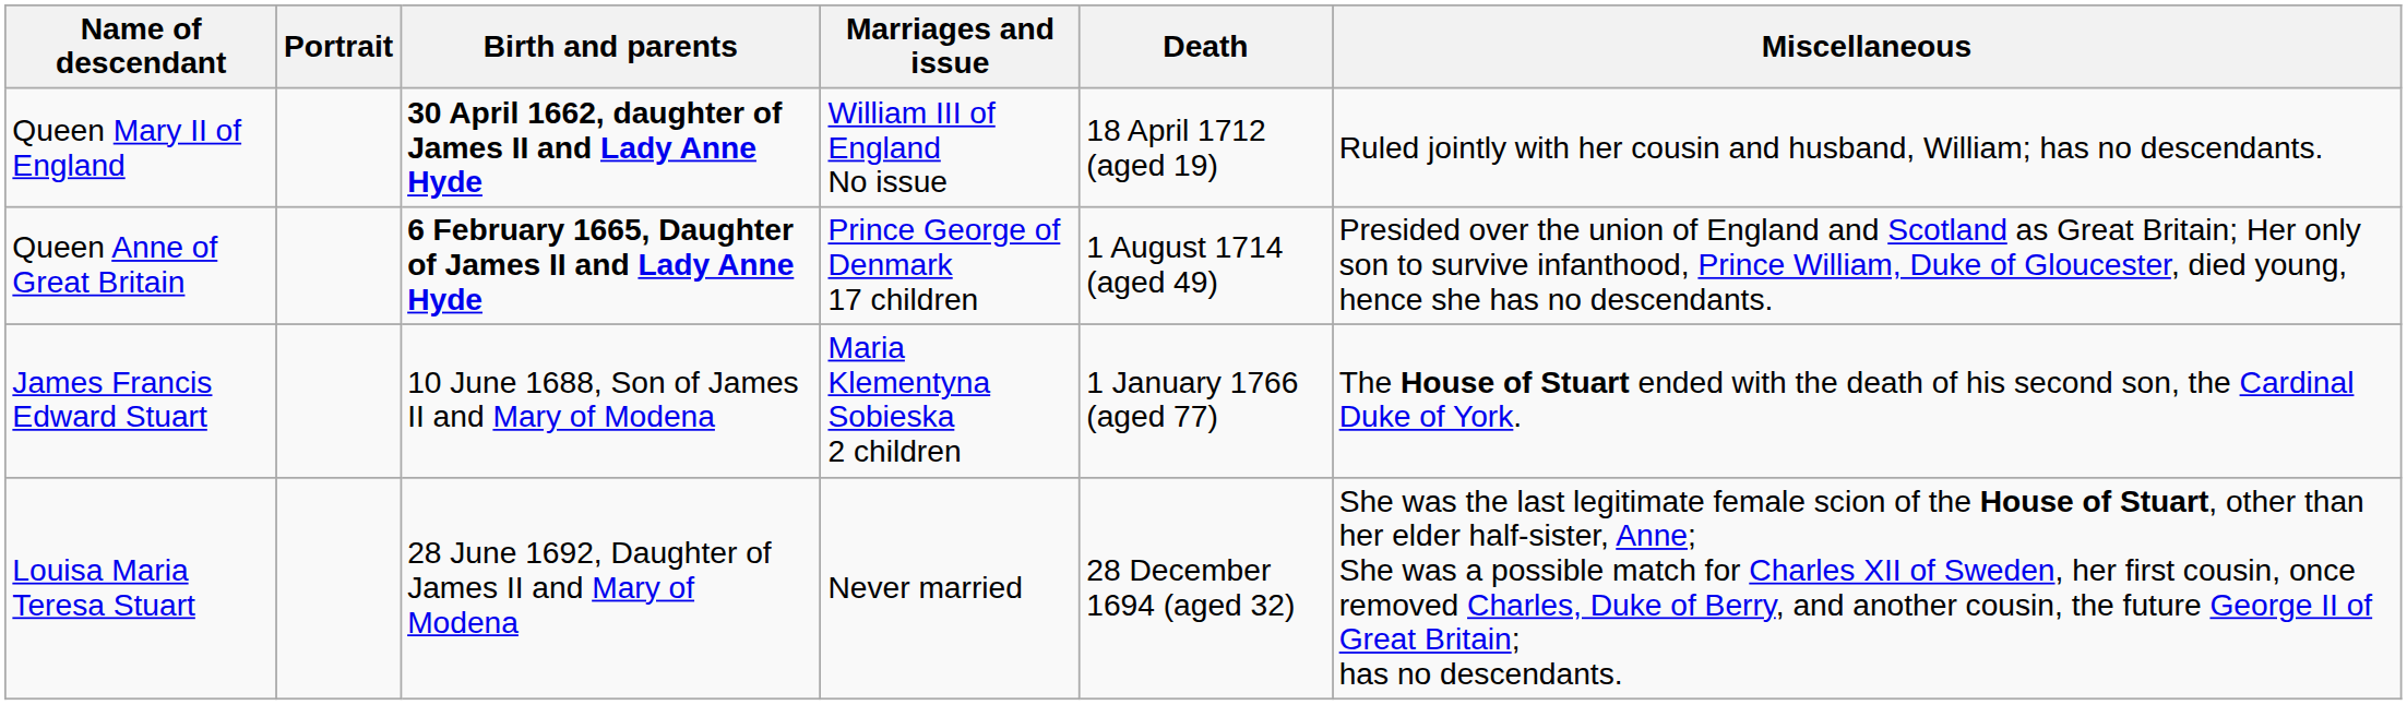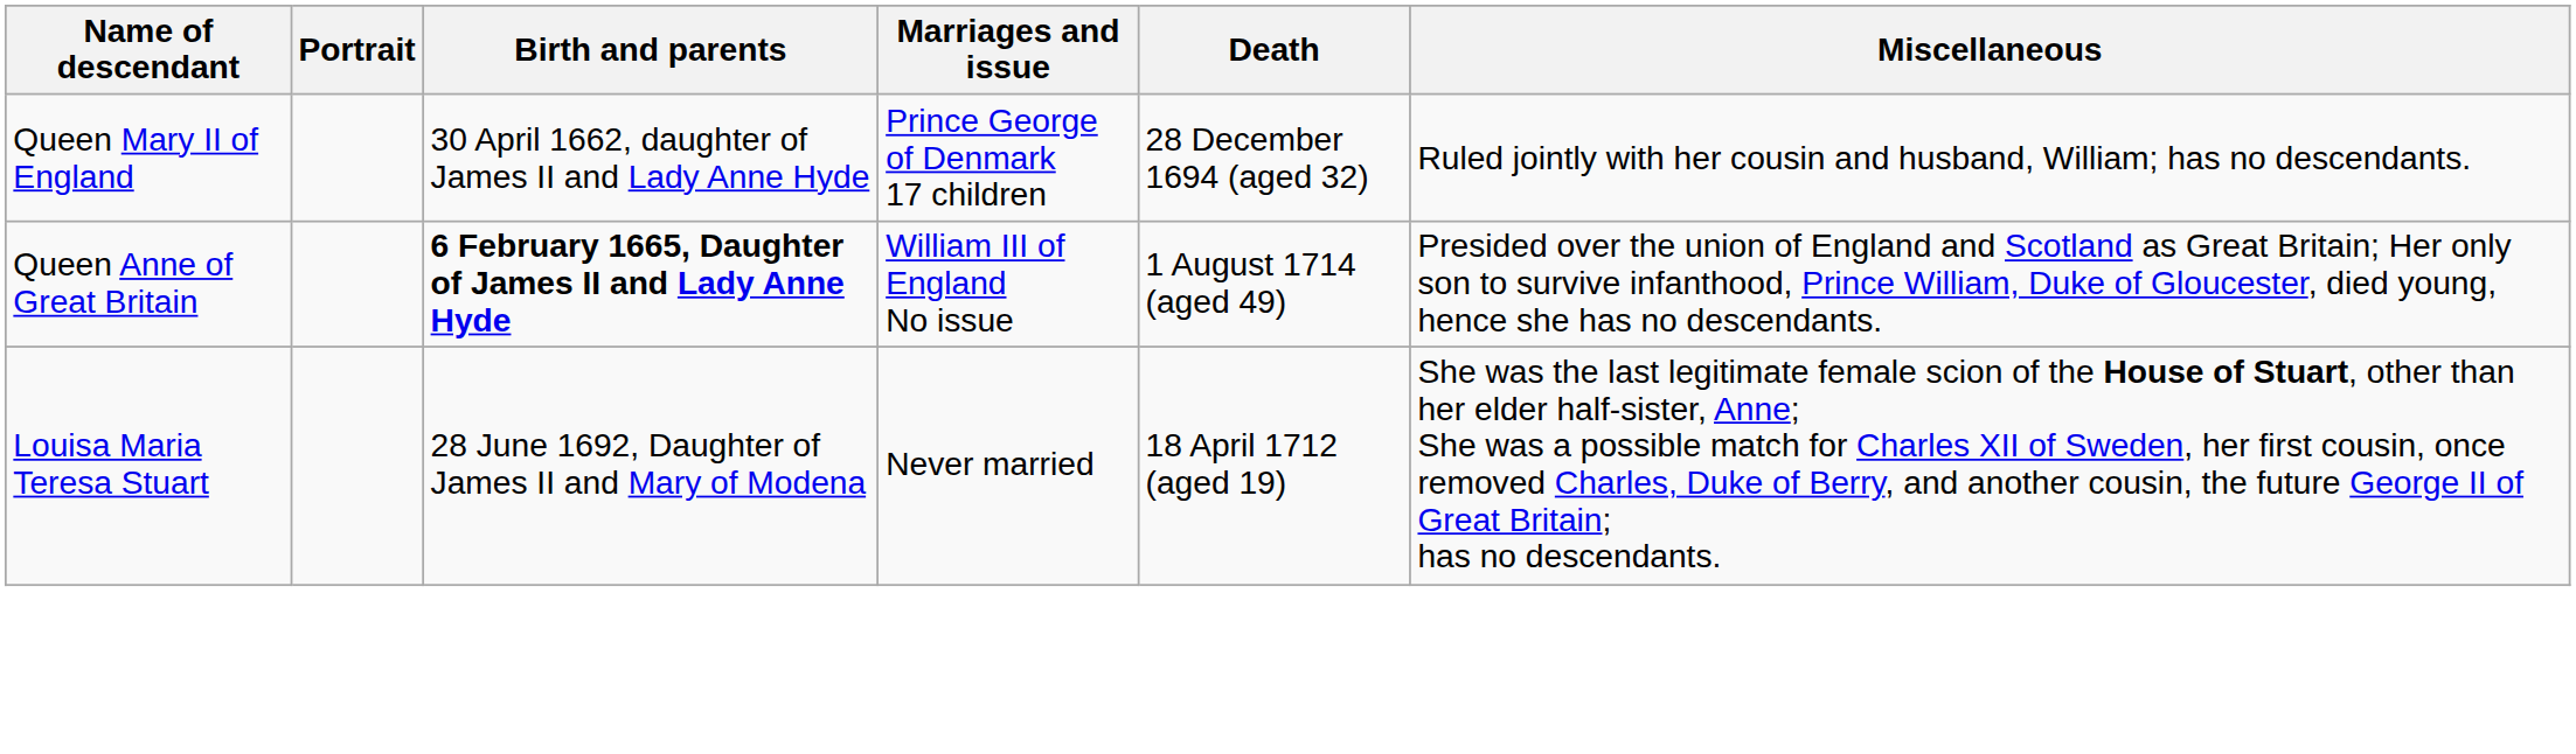 <table class="wikitable">
 <tr ->
 <th>Name of descendant</th>
 <th>Portrait</th>
 <th>Birth and parents</th>
 <th>Marriages and issue</th>
 <th>Death</th>
 <th>Miscellaneous</th>
 </tr>
 <tr>
 <td>Queen <a href='#'>Mary II of England</a></td>
 <td></td>
-<td><strong>30 April 1662, daughter of James II and <a href='#'>Lady Anne Hyde</a></strong></td>
-<td><a href='#'>William III of England</a><br>No issue</td>
-<td>18 April 1712 (aged 19)</td>
+<td>30 April 1662, daughter of James II and <a href='#'>Lady Anne Hyde</a></td>
+<td><a href='#'>Prince George of Denmark</a><br>17 children</td>
+<td>28 December 1694 (aged 32)</td>
 <td>Ruled jointly with her cousin and husband, William; has no descendants.</td>
 </tr>
 <tr>
 <td>Queen <a href='#'>Anne of Great Britain</a></td>
 <td></td>
 <td><strong>6 February 1665, Daughter of James II and <a href='#'>Lady Anne Hyde</a></strong></td>
-<td><a href='#'>Prince George of Denmark</a><br>17 children</td>
+<td><a href='#'>William III of England</a><br>No issue</td>
 <td>1 August 1714 (aged 49)</td>
 <td>Presided over the union of England and <a href='#'>Scotland</a> as Great Britain; Her only son to survive infanthood, <a href='#'>Prince William, Duke of Gloucester</a>, died young, hence she has no descendants.</td>
-</tr>
-<tr>
-<td><a href='#'>James Francis Edward Stuart</a></td>
-<td></td>
-<td>10 June 1688, Son of James II and <a href='#'>Mary of Modena</a></td>
-<td><a href='#'>Maria Klementyna Sobieska</a><br>2 children</td>
-<td>1 January 1766 (aged 77)</td>
-<td>The <strong>House of Stuart</strong> ended with the death of his second son, the <a href='#'>Cardinal Duke of York</a>.</td>
 </tr>
 <tr>
 <td><a href='#'>Louisa Maria Teresa Stuart</a></td>
 <td></td>
 <td>28 June 1692, Daughter of James II and <a href='#'>Mary of Modena</a></td>
 <td>Never married</td>
-<td>28 December 1694 (aged 32)</td>
+<td>18 April 1712 (aged 19)</td>
 <td>She was the last legitimate female scion of the <strong>House of Stuart</strong>, other than her elder half-sister, <a href='#'>Anne</a>;<br>She was a possible match for <a href='#'>Charles XII of Sweden</a>, her first cousin, once removed <a href='#'>Charles, Duke of Berry</a>, and another cousin, the future <a href='#'>George II of Great Britain</a>;<br>has no descendants.</td>
 </tr>
 </table>
